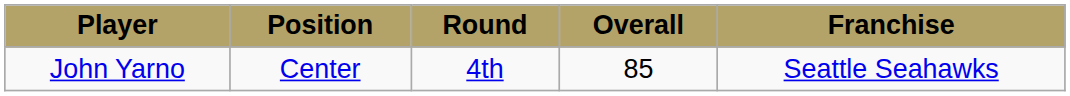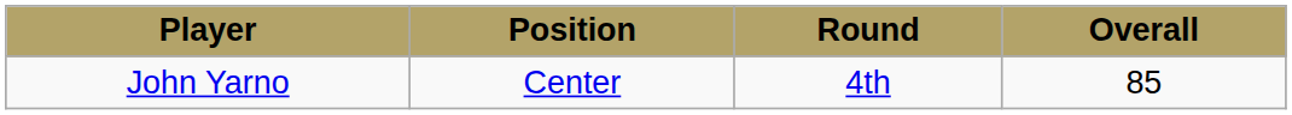 <table class="wikitable" width="50%">
 <tr align="center"  style="background:#B3A369;color:black;">
 <td><strong>Player</strong></td>
 <td><strong>Position</strong></td>
 <td><strong>Round</strong></td>
 <td><strong>Overall</strong></td>
-<td><strong>Franchise</strong></td>
 </tr>
 <tr align="center" bgcolor="">
 <td><a href='#'>John Yarno</a></td>
 <td><a href='#'>Center</a></td>
 <td><a href='#'>4th</a></td>
 <td>85</td>
-<td><a href='#'>Seattle Seahawks</a></td>
 </tr>
 </table>
